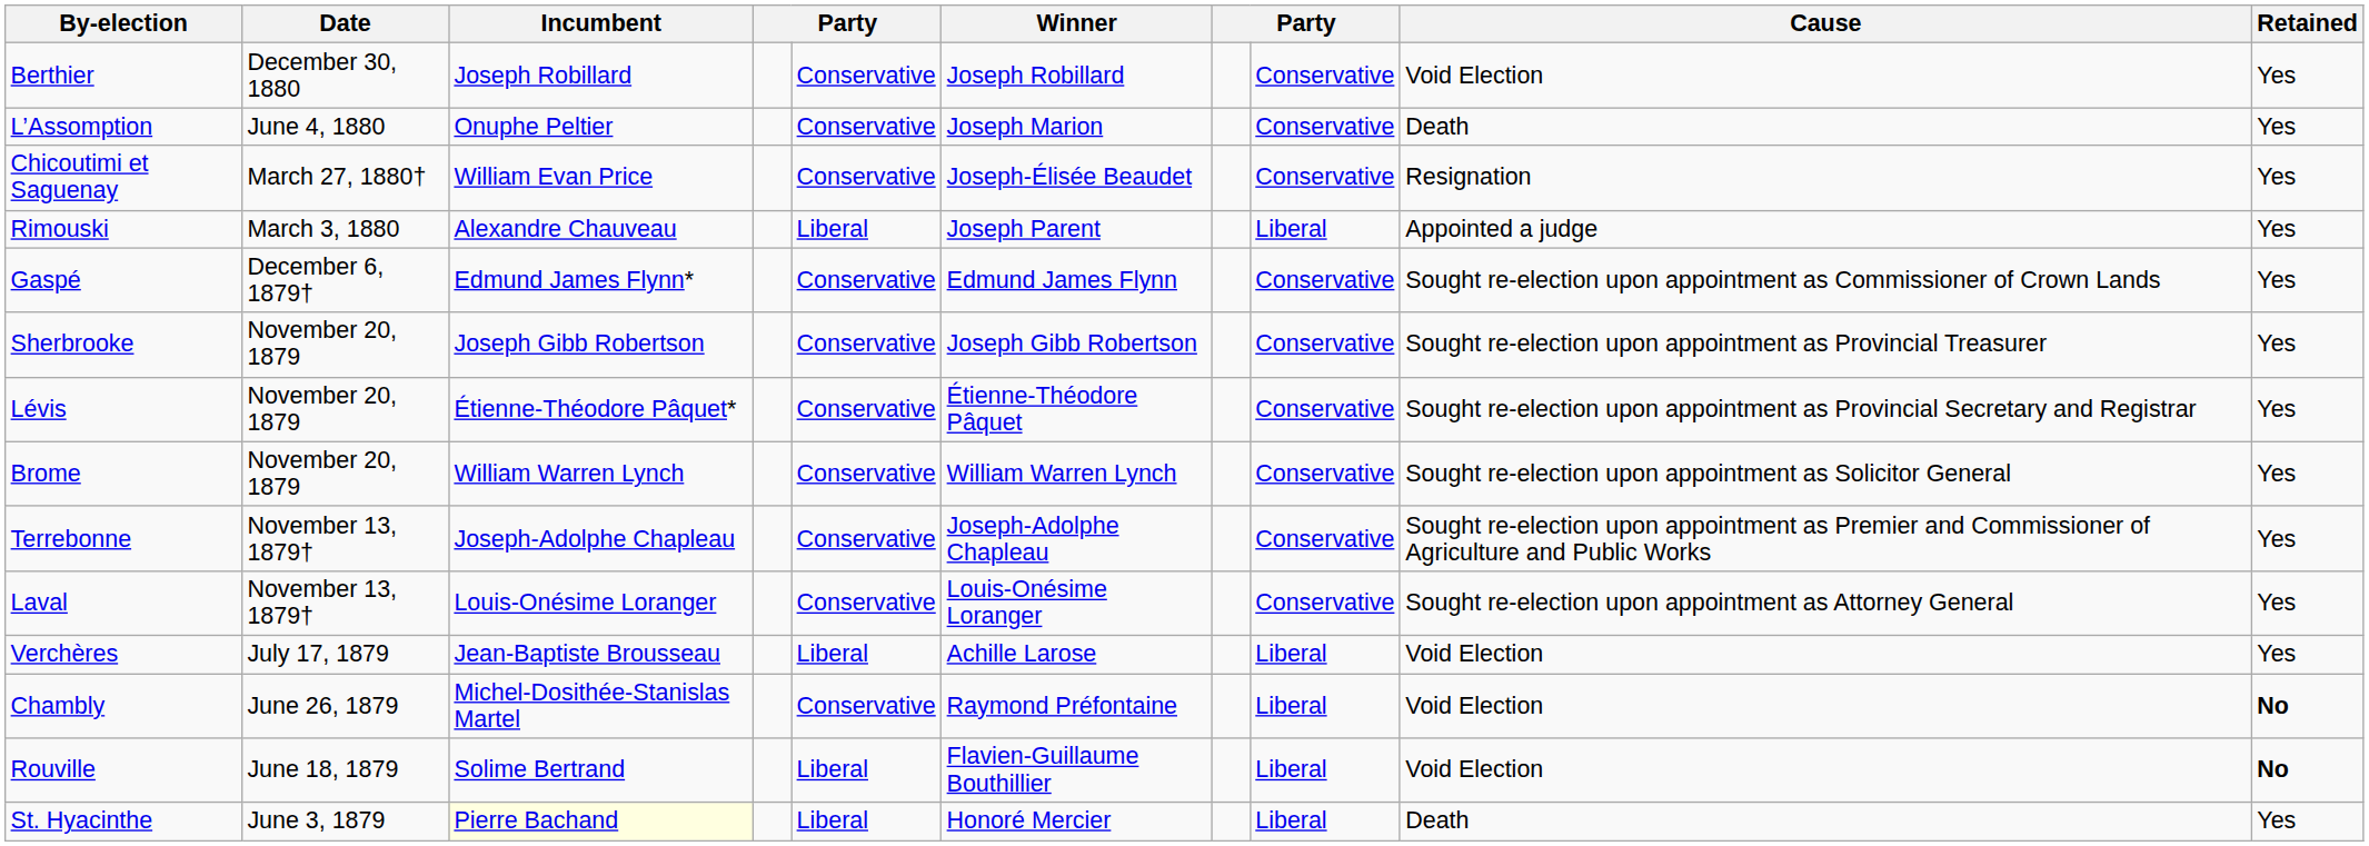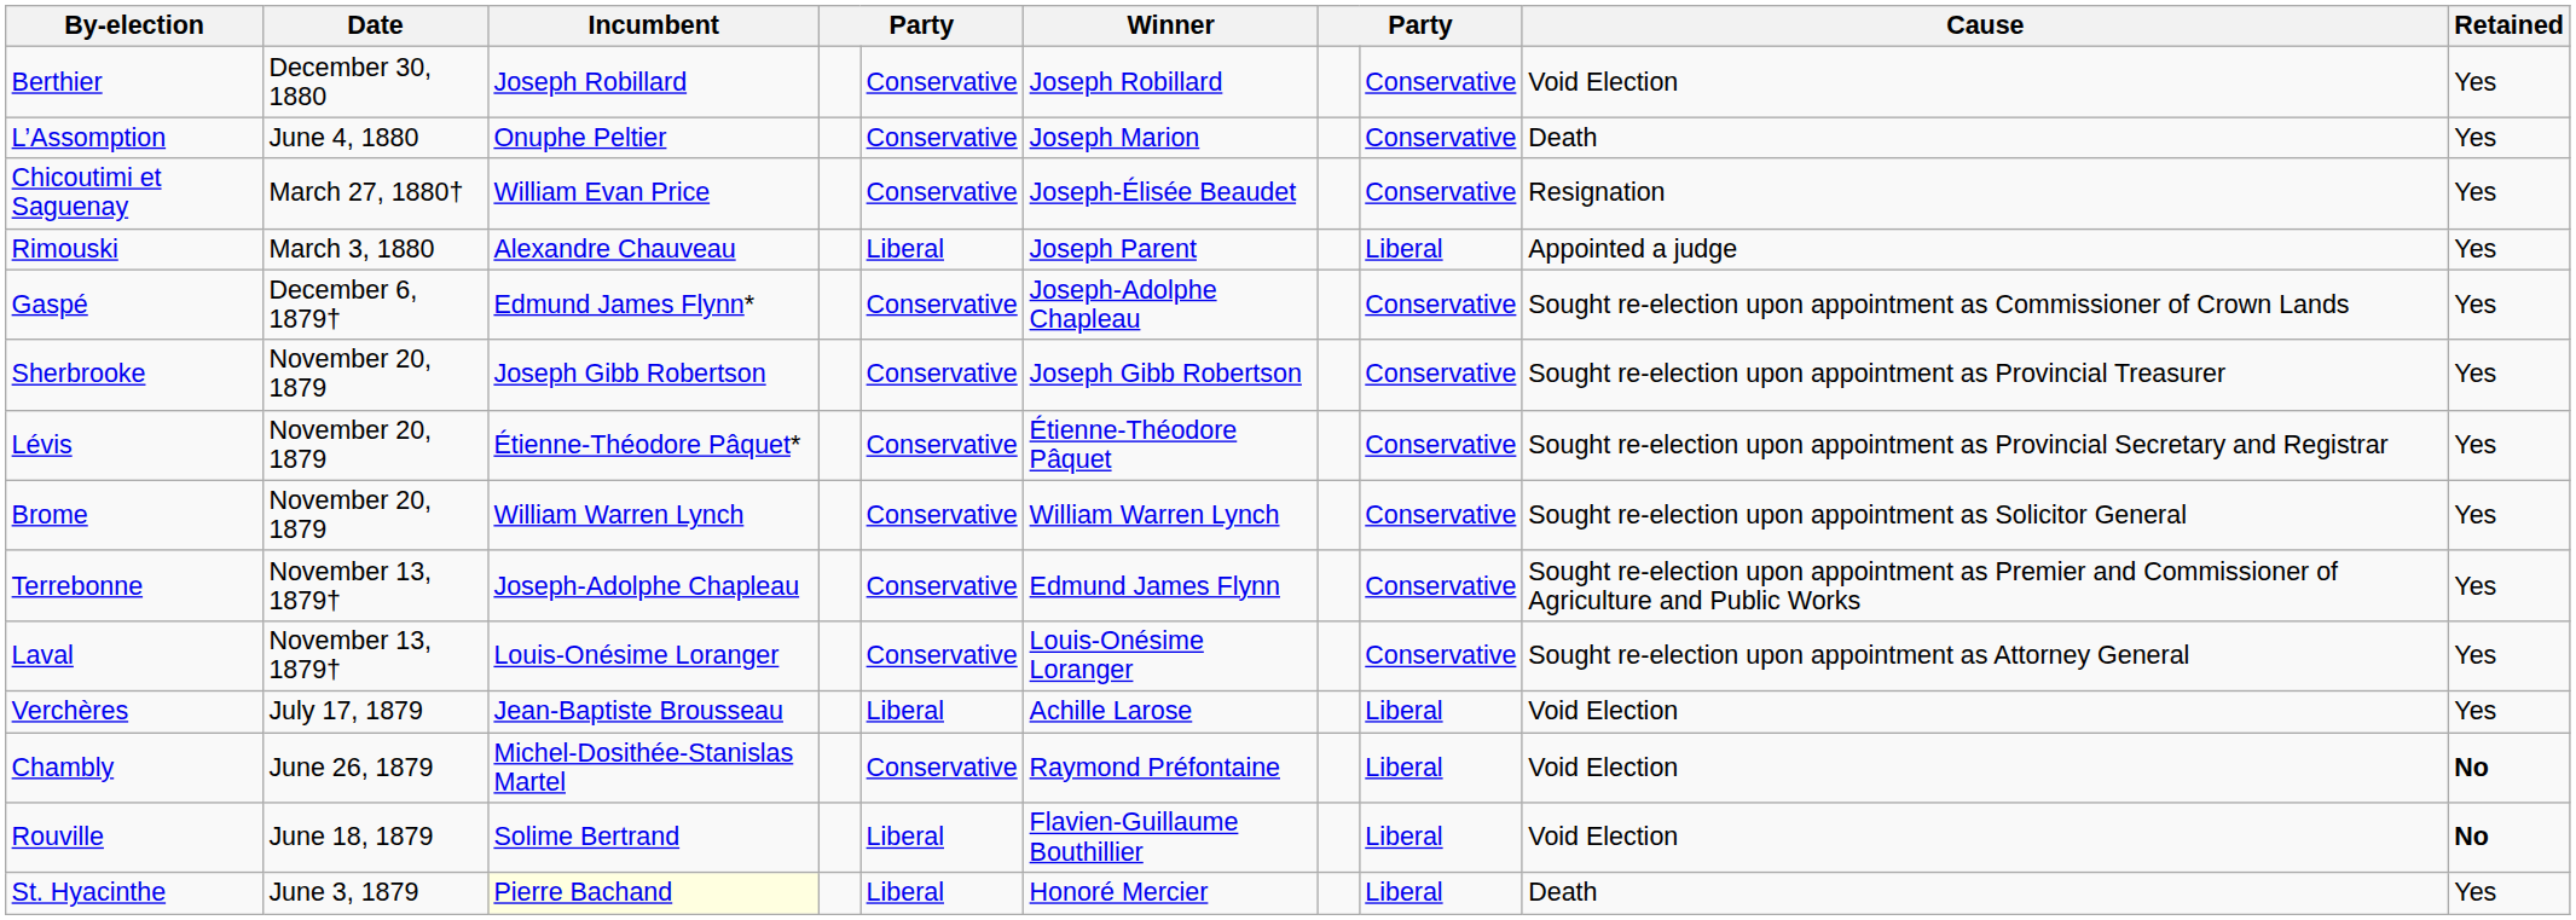 <table class=wikitable style="width:100%">
 <tr>
 <th>By-election</th>
 <th>Date</th>
 <th>Incumbent</th>
 <th colspan=2>Party</th>
 <th>Winner</th>
 <th colspan=2>Party</th>
 <th>Cause</th>
 <th>Retained</th>
 </tr>
 <tr>
 <td><a href='#'>Berthier</a></td>
 <td>December 30, 1880</td>
 <td><a href='#'>Joseph Robillard</a></td>
 <td>    </td>
 <td><a href='#'>Conservative</a></td>
 <td><a href='#'>Joseph Robillard</a></td>
 <td>    </td>
 <td><a href='#'>Conservative</a></td>
 <td>Void Election</td>
 <td>Yes</td>
 </tr>
 <tr>
 <td><a href='#'>L’Assomption</a></td>
 <td>June 4, 1880</td>
 <td><a href='#'>Onuphe Peltier</a></td>
 <td>    </td>
 <td><a href='#'>Conservative</a></td>
 <td><a href='#'>Joseph Marion</a></td>
 <td>    </td>
 <td><a href='#'>Conservative</a></td>
 <td>Death</td>
 <td>Yes</td>
 </tr>
 <tr>
 <td><a href='#'>Chicoutimi et Saguenay</a></td>
 <td>March 27, 1880†</td>
 <td><a href='#'>William Evan Price</a></td>
 <td>    </td>
 <td><a href='#'>Conservative</a></td>
 <td><a href='#'>Joseph-Élisée Beaudet</a></td>
 <td>    </td>
 <td><a href='#'>Conservative</a></td>
 <td>Resignation</td>
 <td>Yes</td>
 </tr>
 <tr>
 <td><a href='#'>Rimouski</a></td>
 <td>March 3, 1880</td>
 <td><a href='#'>Alexandre Chauveau</a></td>
 <td>    </td>
 <td><a href='#'>Liberal</a></td>
 <td><a href='#'>Joseph Parent</a></td>
 <td>    </td>
 <td><a href='#'>Liberal</a></td>
 <td>Appointed a judge</td>
 <td>Yes</td>
 </tr>
 <tr>
 <td><a href='#'>Gaspé</a></td>
 <td>December 6, 1879†</td>
 <td><a href='#'>Edmund James Flynn</a>*</td>
 <td>    </td>
 <td><a href='#'>Conservative</a></td>
-<td><a href='#'>Edmund James Flynn</a></td>
+<td><a href='#'>Joseph-Adolphe Chapleau</a></td>
 <td>    </td>
 <td><a href='#'>Conservative</a></td>
 <td>Sought re-election upon appointment as Commissioner of Crown Lands</td>
 <td>Yes</td>
 </tr>
 <tr>
 <td><a href='#'>Sherbrooke</a></td>
 <td>November 20, 1879</td>
 <td><a href='#'>Joseph Gibb Robertson</a></td>
 <td>    </td>
 <td><a href='#'>Conservative</a></td>
 <td><a href='#'>Joseph Gibb Robertson</a></td>
 <td>    </td>
 <td><a href='#'>Conservative</a></td>
 <td>Sought re-election upon appointment as Provincial Treasurer</td>
 <td>Yes</td>
 </tr>
 <tr>
 <td><a href='#'>Lévis</a></td>
 <td>November 20, 1879</td>
 <td><a href='#'>Étienne-Théodore Pâquet</a>*</td>
 <td>    </td>
 <td><a href='#'>Conservative</a></td>
 <td><a href='#'>Étienne-Théodore Pâquet</a></td>
 <td>    </td>
 <td><a href='#'>Conservative</a></td>
 <td>Sought re-election upon appointment as Provincial Secretary and Registrar</td>
 <td>Yes</td>
 </tr>
 <tr>
 <td><a href='#'>Brome</a></td>
 <td>November 20, 1879</td>
 <td><a href='#'>William Warren Lynch</a></td>
 <td>    </td>
 <td><a href='#'>Conservative</a></td>
 <td><a href='#'>William Warren Lynch</a></td>
 <td>    </td>
 <td><a href='#'>Conservative</a></td>
 <td>Sought re-election upon appointment as Solicitor General</td>
 <td>Yes</td>
 </tr>
 <tr>
 <td><a href='#'>Terrebonne</a></td>
 <td>November 13, 1879†</td>
 <td><a href='#'>Joseph-Adolphe Chapleau</a></td>
 <td>    </td>
 <td><a href='#'>Conservative</a></td>
-<td><a href='#'>Joseph-Adolphe Chapleau</a></td>
+<td><a href='#'>Edmund James Flynn</a></td>
 <td>    </td>
 <td><a href='#'>Conservative</a></td>
 <td>Sought re-election upon appointment as Premier and Commissioner of Agriculture and Public Works</td>
 <td>Yes</td>
 </tr>
 <tr>
 <td><a href='#'>Laval</a></td>
 <td>November 13, 1879†</td>
 <td><a href='#'>Louis-Onésime Loranger</a></td>
 <td>    </td>
 <td><a href='#'>Conservative</a></td>
 <td><a href='#'>Louis-Onésime Loranger</a></td>
 <td>    </td>
 <td><a href='#'>Conservative</a></td>
 <td>Sought re-election upon appointment as Attorney General</td>
 <td>Yes</td>
 </tr>
 <tr>
 <td><a href='#'>Verchères</a></td>
 <td>July 17, 1879</td>
 <td><a href='#'>Jean-Baptiste Brousseau</a></td>
 <td>    </td>
 <td><a href='#'>Liberal</a></td>
 <td><a href='#'>Achille Larose</a></td>
 <td>    </td>
 <td><a href='#'>Liberal</a></td>
 <td>Void Election</td>
 <td>Yes</td>
 </tr>
 <tr>
 <td><a href='#'>Chambly</a></td>
 <td>June 26, 1879</td>
 <td><a href='#'>Michel-Dosithée-Stanislas Martel</a></td>
 <td>    </td>
 <td><a href='#'>Conservative</a></td>
 <td><a href='#'>Raymond Préfontaine</a></td>
 <td>    </td>
 <td><a href='#'>Liberal</a></td>
 <td>Void Election</td>
 <td><strong>No</strong></td>
 </tr>
 <tr>
 <td><a href='#'>Rouville</a></td>
 <td>June 18, 1879</td>
 <td><a href='#'>Solime Bertrand</a></td>
 <td>    </td>
 <td><a href='#'>Liberal</a></td>
 <td><a href='#'>Flavien-Guillaume Bouthillier</a></td>
 <td>    </td>
 <td><a href='#'>Liberal</a></td>
 <td>Void Election</td>
 <td><strong>No</strong></td>
 </tr>
 <tr>
 <td><a href='#'>St. Hyacinthe</a></td>
 <td>June 3, 1879</td>
 <td style="background: lightyellow;"><a href='#'>Pierre Bachand</a></td>
 <td>    </td>
 <td><a href='#'>Liberal</a></td>
 <td><a href='#'>Honoré Mercier</a></td>
 <td>    </td>
 <td><a href='#'>Liberal</a></td>
 <td>Death</td>
 <td>Yes</td>
 </tr>
 </table>
